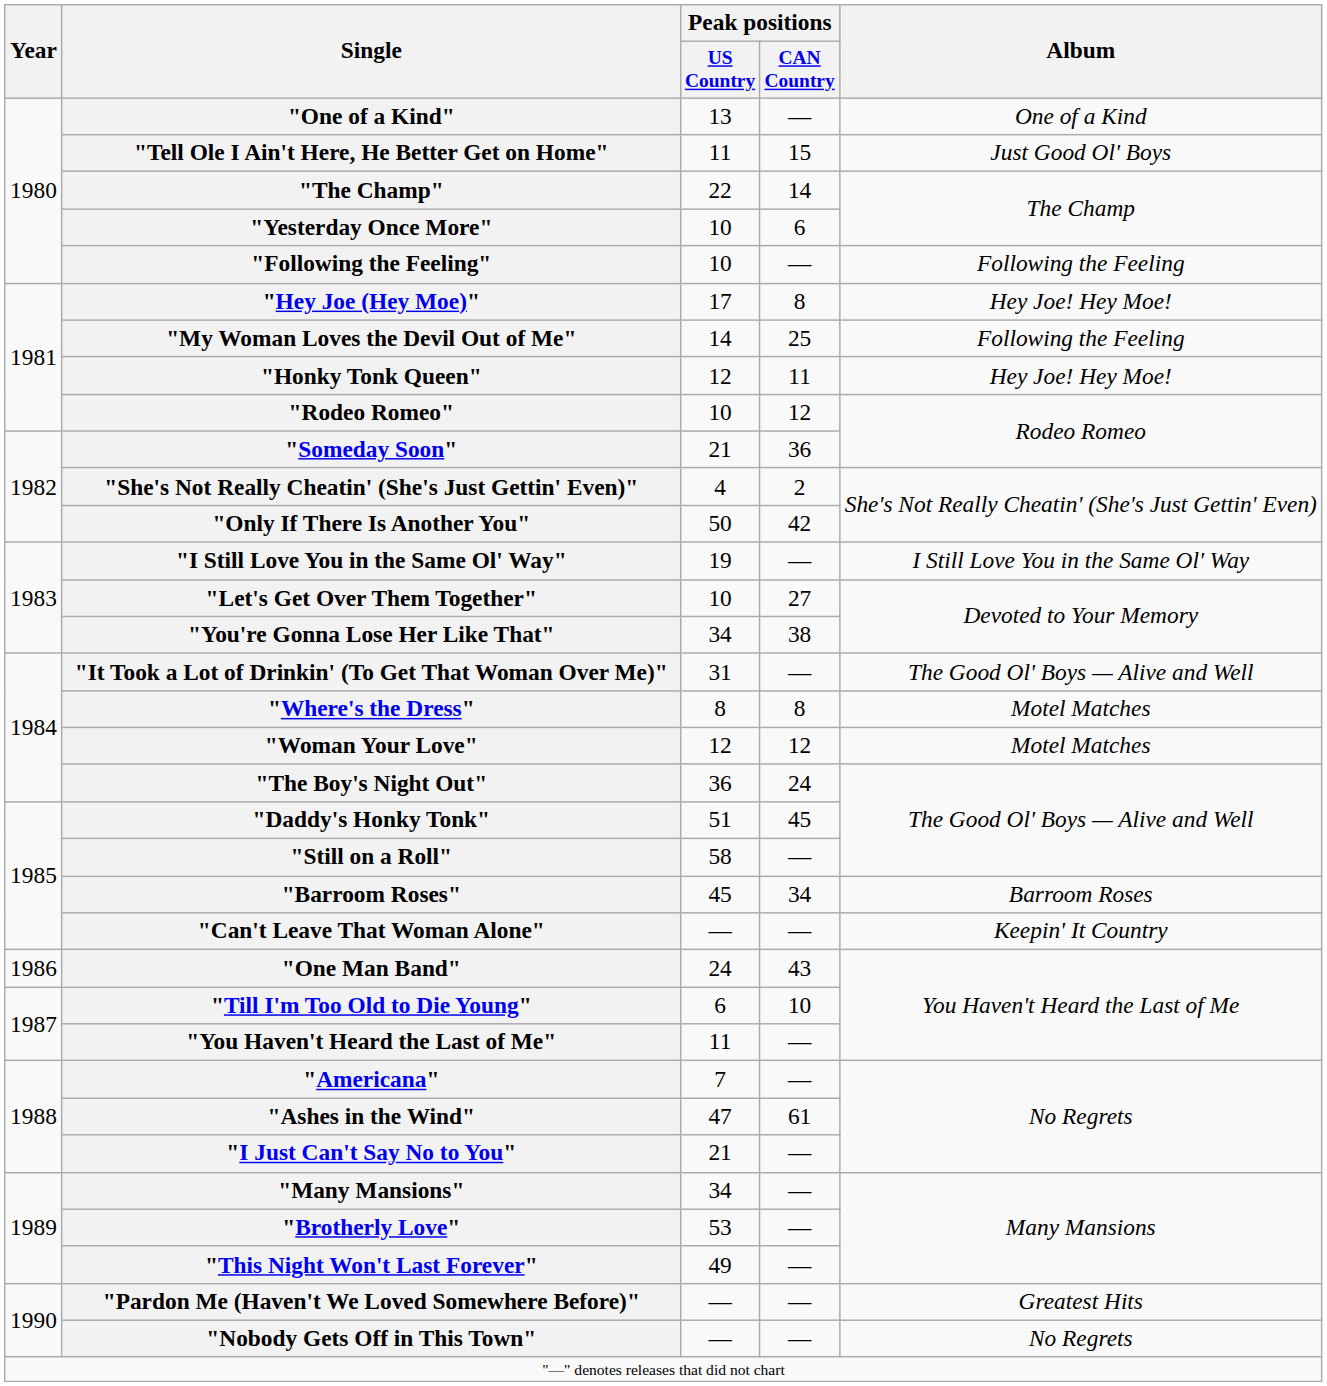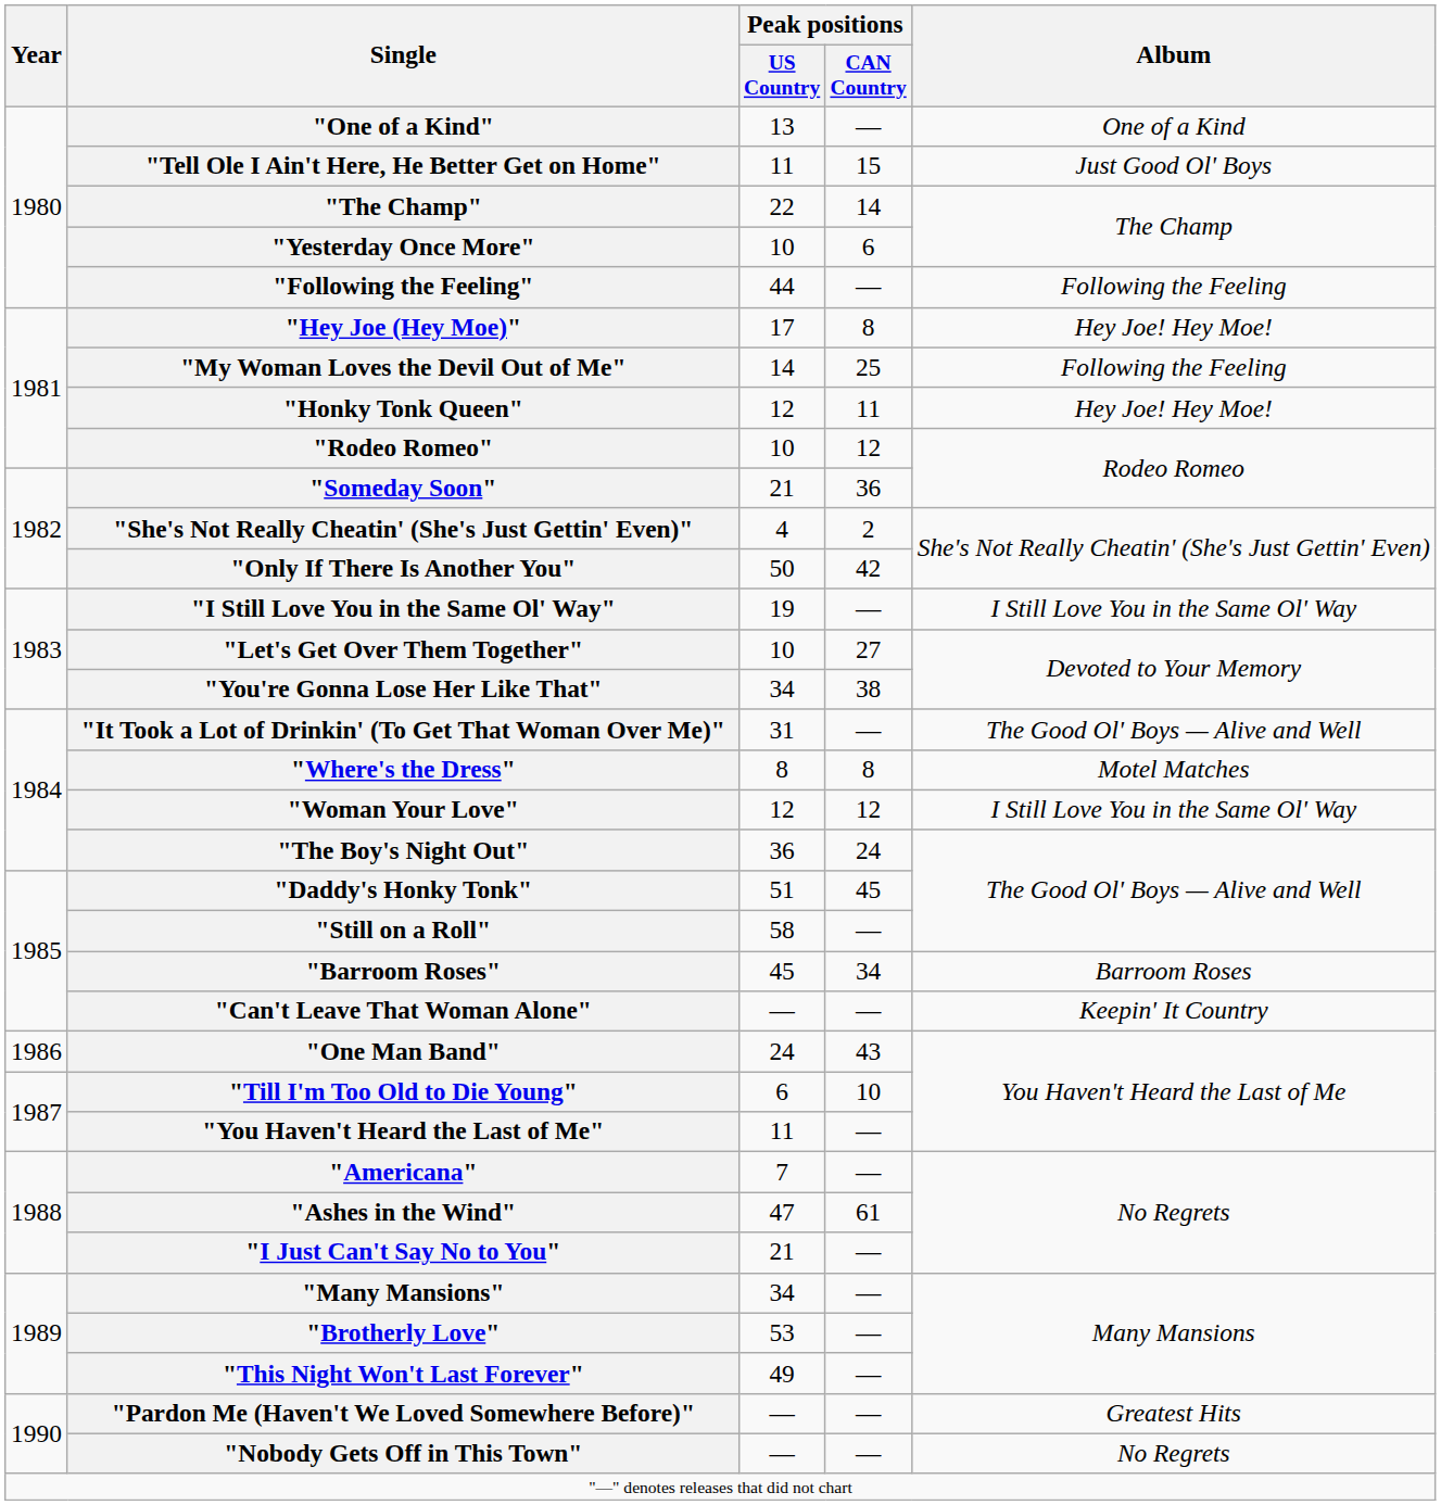 <table class="wikitable plainrowheaders" style="text-align:center;">
 <tr>
 <th rowspan="2">Year</th>
 <th rowspan="2" style="width:26em;">Single</th>
 <th colspan="2">Peak positions</th>
 <th rowspan="2">Album</th>
 </tr>
 <tr style="font-size:smaller;">
 <th width="40"><a href='#'>US Country</a><br></th>
 <th width="40"><a href='#'>CAN Country</a><br></th>
 </tr>
 <tr>
 <td rowspan="5">1980</td>
 <th scope="row">"One of a Kind"</th>
 <td>13</td>
 <td>—</td>
 <td><em>One of a Kind</em></td>
 </tr>
 <tr>
 <th scope="row">"Tell Ole I Ain't Here, He Better Get on Home"<br></th>
 <td>11</td>
 <td>15</td>
 <td><em>Just Good Ol' Boys</em></td>
 </tr>
 <tr>
 <th scope="row">"The Champ"</th>
 <td>22</td>
 <td>14</td>
 <td rowspan="2"><em>The Champ</em></td>
 </tr>
 <tr>
 <th scope="row">"Yesterday Once More"</th>
 <td>10</td>
 <td>6</td>
 </tr>
 <tr>
 <th scope="row">"Following the Feeling" </th>
-<td>10</td>
+<td>44</td>
 <td>—</td>
 <td><em>Following the Feeling</em></td>
 </tr>
 <tr>
 <td rowspan="4">1981</td>
 <th scope="row">"<a href='#'>Hey Joe (Hey Moe)</a>" </th>
 <td>17</td>
 <td>8</td>
 <td><em>Hey Joe! Hey Moe!</em></td>
 </tr>
 <tr>
 <th scope="row">"My Woman Loves the Devil Out of Me"</th>
 <td>14</td>
 <td>25</td>
 <td><em>Following the Feeling</em></td>
 </tr>
 <tr>
 <th scope="row">"Honky Tonk Queen" </th>
 <td>12</td>
 <td>11</td>
 <td><em>Hey Joe! Hey Moe!</em></td>
 </tr>
 <tr>
 <th scope="row">"Rodeo Romeo"</th>
 <td>10</td>
 <td>12</td>
 <td rowspan="2"><em>Rodeo Romeo</em></td>
 </tr>
 <tr>
 <td rowspan="3">1982</td>
 <th scope="row">"<a href='#'>Someday Soon</a>"</th>
 <td>21</td>
 <td>36</td>
 </tr>
 <tr>
 <th scope="row">"She's Not Really Cheatin' (She's Just Gettin' Even)"</th>
 <td>4</td>
 <td>2</td>
 <td rowspan="2"><em>She's Not Really Cheatin' (She's Just Gettin' Even)</em></td>
 </tr>
 <tr>
 <th scope="row">"Only If There Is Another You"</th>
 <td>50</td>
 <td>42</td>
 </tr>
 <tr>
 <td rowspan="3">1983</td>
 <th scope="row">"I Still Love You in the Same Ol' Way"</th>
 <td>19</td>
 <td>—</td>
 <td><em>I Still Love You in the Same Ol' Way</em></td>
 </tr>
 <tr>
 <th scope="row">"Let's Get Over Them Together" </th>
 <td>10</td>
 <td>27</td>
 <td rowspan="2"><em>Devoted to Your Memory</em></td>
 </tr>
 <tr>
 <th scope="row">"You're Gonna Lose Her Like That"</th>
 <td>34</td>
 <td>38</td>
 </tr>
 <tr>
 <td rowspan="4">1984</td>
 <th scope="row">"It Took a Lot of Drinkin' (To Get That Woman Over Me)"</th>
 <td>31</td>
 <td>—</td>
 <td><em>The Good Ol' Boys — Alive and Well</em></td>
 </tr>
 <tr>
 <th scope="row">"<a href='#'>Where's the Dress</a>" </th>
 <td>8</td>
 <td>8</td>
 <td><em>Motel Matches</em></td>
 </tr>
 <tr>
 <th scope="row">"Woman Your Love"</th>
 <td>12</td>
 <td>12</td>
-<td><em>Motel Matches</em></td>
+<td><em>I Still Love You in the Same Ol' Way</em></td>
 </tr>
 <tr>
 <th scope="row">"The Boy's Night Out" </th>
 <td>36</td>
 <td>24</td>
 <td rowspan="3"><em>The Good Ol' Boys — Alive and Well</em></td>
 </tr>
 <tr>
 <td rowspan="4">1985</td>
 <th scope="row">"Daddy's Honky Tonk" </th>
 <td>51</td>
 <td>45</td>
 </tr>
 <tr>
 <th scope="row">"Still on a Roll" </th>
 <td>58</td>
 <td>—</td>
 </tr>
 <tr>
 <th scope="row">"Barroom Roses"</th>
 <td>45</td>
 <td>34</td>
 <td><em>Barroom Roses</em></td>
 </tr>
 <tr>
 <th scope="row">"Can't Leave That Woman Alone"</th>
 <td>—</td>
 <td>—</td>
 <td><em>Keepin' It Country</em></td>
 </tr>
 <tr>
 <td>1986</td>
 <th scope="row">"One Man Band"</th>
 <td>24</td>
 <td>43</td>
 <td rowspan="3"><em>You Haven't Heard the Last of Me</em></td>
 </tr>
 <tr>
 <td rowspan="2">1987</td>
 <th scope="row">"<a href='#'>Till I'm Too Old to Die Young</a>"</th>
 <td>6</td>
 <td>10</td>
 </tr>
 <tr>
 <th scope="row">"You Haven't Heard the Last of Me"</th>
 <td>11</td>
 <td>—</td>
 </tr>
 <tr>
 <td rowspan="3">1988</td>
 <th scope="row">"<a href='#'>Americana</a>"</th>
 <td>7</td>
 <td>—</td>
 <td rowspan="3"><em>No Regrets</em></td>
 </tr>
 <tr>
 <th scope="row">"Ashes in the Wind"</th>
 <td>47</td>
 <td>61</td>
 </tr>
 <tr>
 <th scope="row">"<a href='#'>I Just Can't Say No to You</a>"</th>
 <td>21</td>
 <td>—</td>
 </tr>
 <tr>
 <td rowspan="3">1989</td>
 <th scope="row">"Many Mansions"</th>
 <td>34</td>
 <td>—</td>
 <td rowspan="3"><em>Many Mansions</em></td>
 </tr>
 <tr>
 <th scope="row">"<a href='#'>Brotherly Love</a>"</th>
 <td>53</td>
 <td>—</td>
 </tr>
 <tr>
 <th scope="row">"<a href='#'>This Night Won't Last Forever</a>"</th>
 <td>49</td>
 <td>—</td>
 </tr>
 <tr>
 <td rowspan="2">1990</td>
 <th scope="row">"Pardon Me (Haven't We Loved Somewhere Before)"<br></th>
 <td>—</td>
 <td>—</td>
 <td><em>Greatest Hits</em> </td>
 </tr>
 <tr>
 <th scope="row">"Nobody Gets Off in This Town"</th>
 <td>—</td>
 <td>—</td>
 <td><em>No Regrets</em></td>
 </tr>
 <tr>
 <td colspan="5" style="font-size:8pt">"—" denotes releases that did not chart</td>
 </tr>
 </table>
